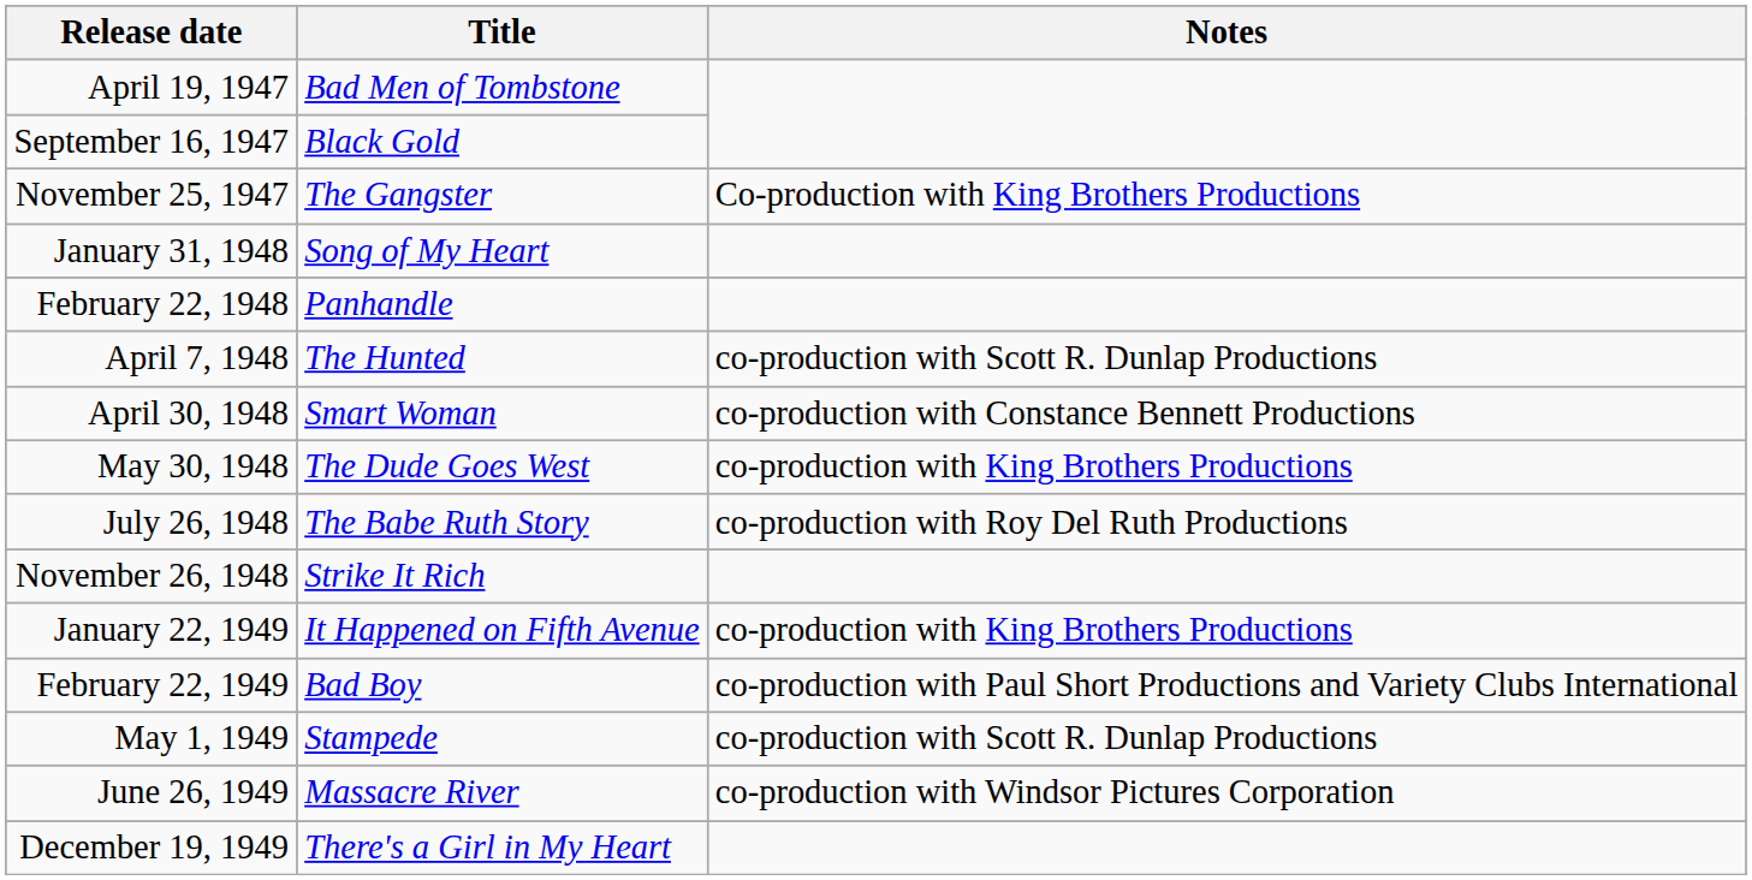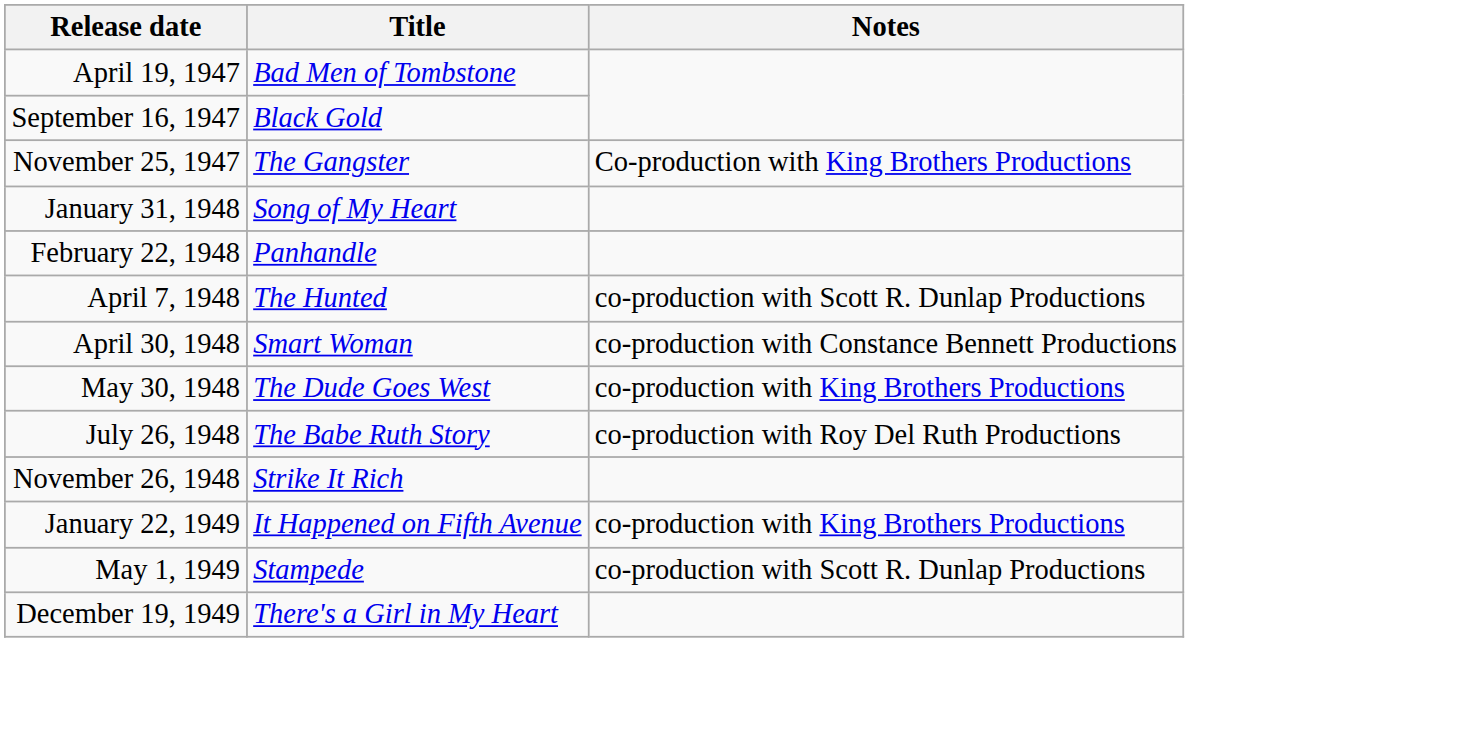 <table class="wikitable sortable">
 <tr>
 <th>Release date</th>
 <th>Title</th>
 <th>Notes</th>
 </tr>
 <tr>
 <td align="right">April 19, 1947</td>
 <td><em><a href='#'>Bad Men of Tombstone</a></em></td>
 <td rowspan="2"></td>
 </tr>
 <tr>
 <td align="right">September 16, 1947</td>
 <td><em><a href='#'>Black Gold</a></em></td>
 </tr>
 <tr>
 <td align="right">November 25, 1947</td>
 <td><em><a href='#'>The Gangster</a></em></td>
 <td>Co-production with <a href='#'>King Brothers Productions</a></td>
 </tr>
 <tr>
 <td align="right">January 31, 1948</td>
 <td><em><a href='#'>Song of My Heart</a></em></td>
 <td></td>
 </tr>
 <tr>
 <td align="right">February 22, 1948</td>
 <td><em><a href='#'>Panhandle</a></em></td>
 <td></td>
 </tr>
 <tr>
 <td align="right">April 7, 1948</td>
 <td><em><a href='#'>The Hunted</a></em></td>
 <td>co-production with Scott R. Dunlap Productions</td>
 </tr>
 <tr>
 <td align="right">April 30, 1948</td>
 <td><em><a href='#'>Smart Woman</a></em></td>
 <td>co-production with Constance Bennett Productions</td>
 </tr>
 <tr>
 <td align="right">May 30, 1948</td>
 <td><em><a href='#'>The Dude Goes West</a></em></td>
 <td>co-production with <a href='#'>King Brothers Productions</a></td>
 </tr>
 <tr>
 <td align="right">July 26, 1948</td>
 <td><em><a href='#'>The Babe Ruth Story</a></em></td>
 <td>co-production with Roy Del Ruth Productions</td>
 </tr>
 <tr>
 <td align="right">November 26, 1948</td>
 <td><em><a href='#'>Strike It Rich</a></em></td>
 <td></td>
 </tr>
 <tr>
 <td align="right">January 22, 1949</td>
 <td><em><a href='#'>It Happened on Fifth Avenue</a></em></td>
 <td>co-production with <a href='#'>King Brothers Productions</a></td>
 </tr>
 <tr>
-<td align="right">February 22, 1949</td>
-<td><em><a href='#'>Bad Boy</a></em></td>
-<td>co-production with Paul Short Productions and Variety Clubs International</td>
-</tr>
-<tr>
 <td align="right">May 1, 1949</td>
 <td><em><a href='#'>Stampede</a></em></td>
 <td>co-production with Scott R. Dunlap Productions</td>
-</tr>
-<tr>
-<td align="right">June 26, 1949</td>
-<td><em><a href='#'>Massacre River</a></em></td>
-<td>co-production with Windsor Pictures Corporation</td>
 </tr>
 <tr>
 <td align="right">December 19, 1949</td>
 <td><em><a href='#'>There's a Girl in My Heart</a></em></td>
 <td></td>
 </tr>
 </table>
